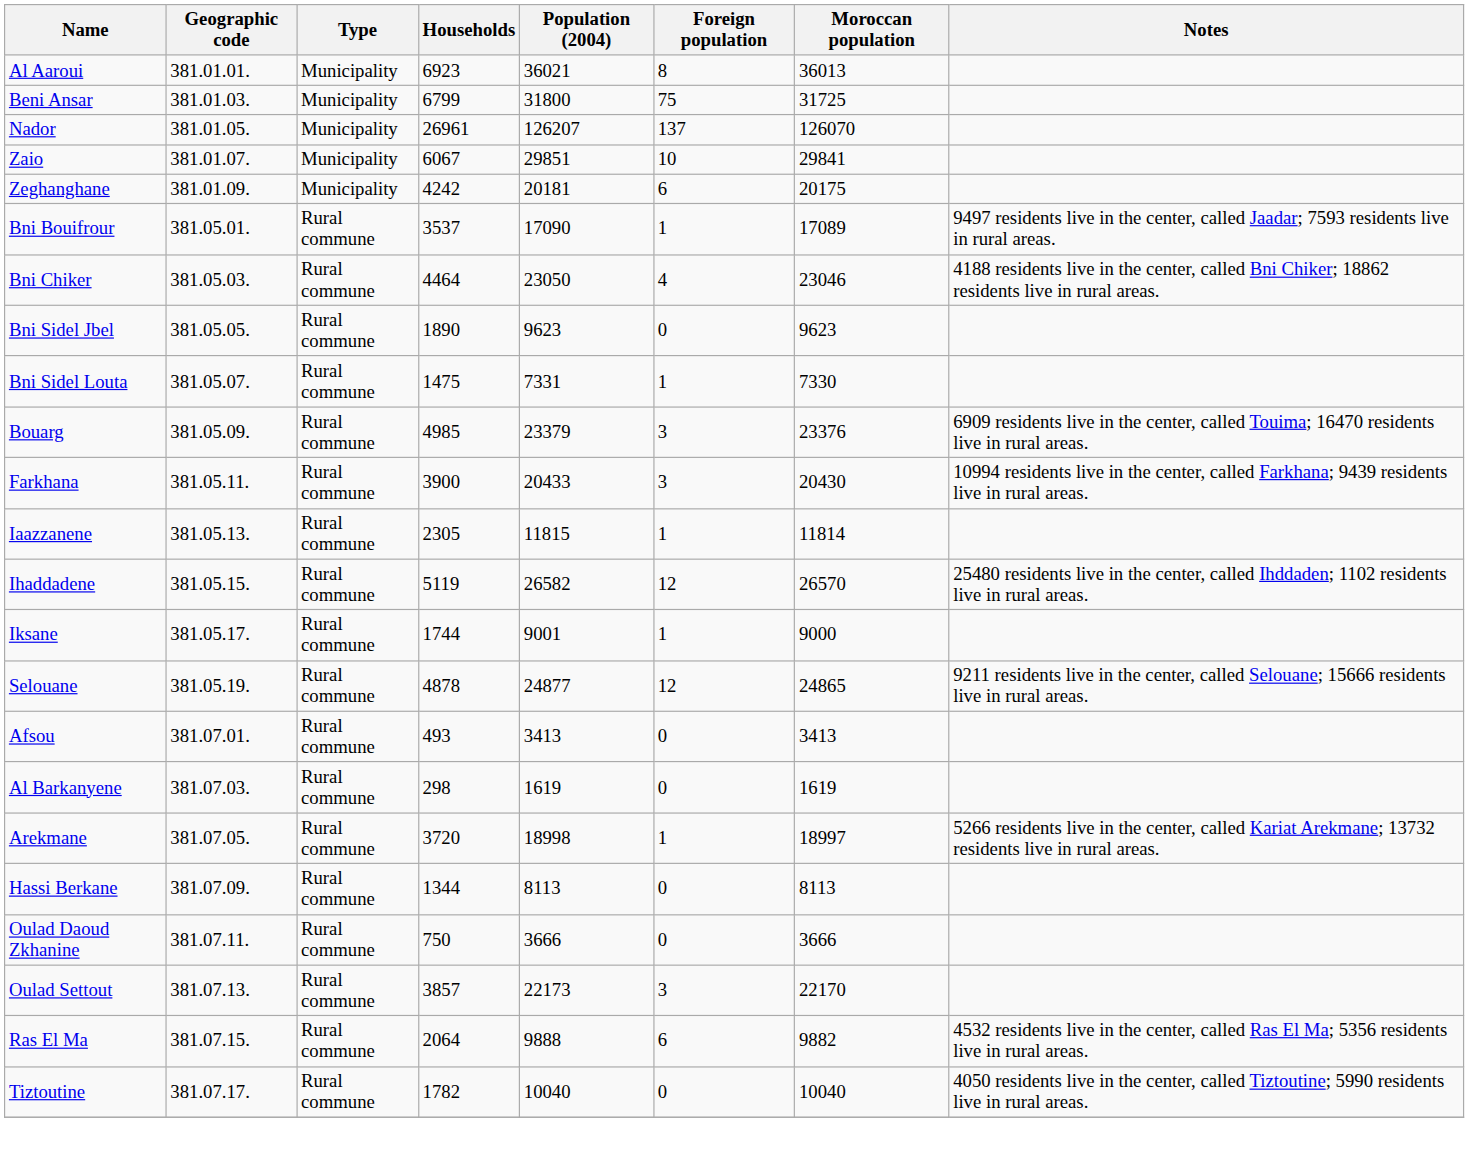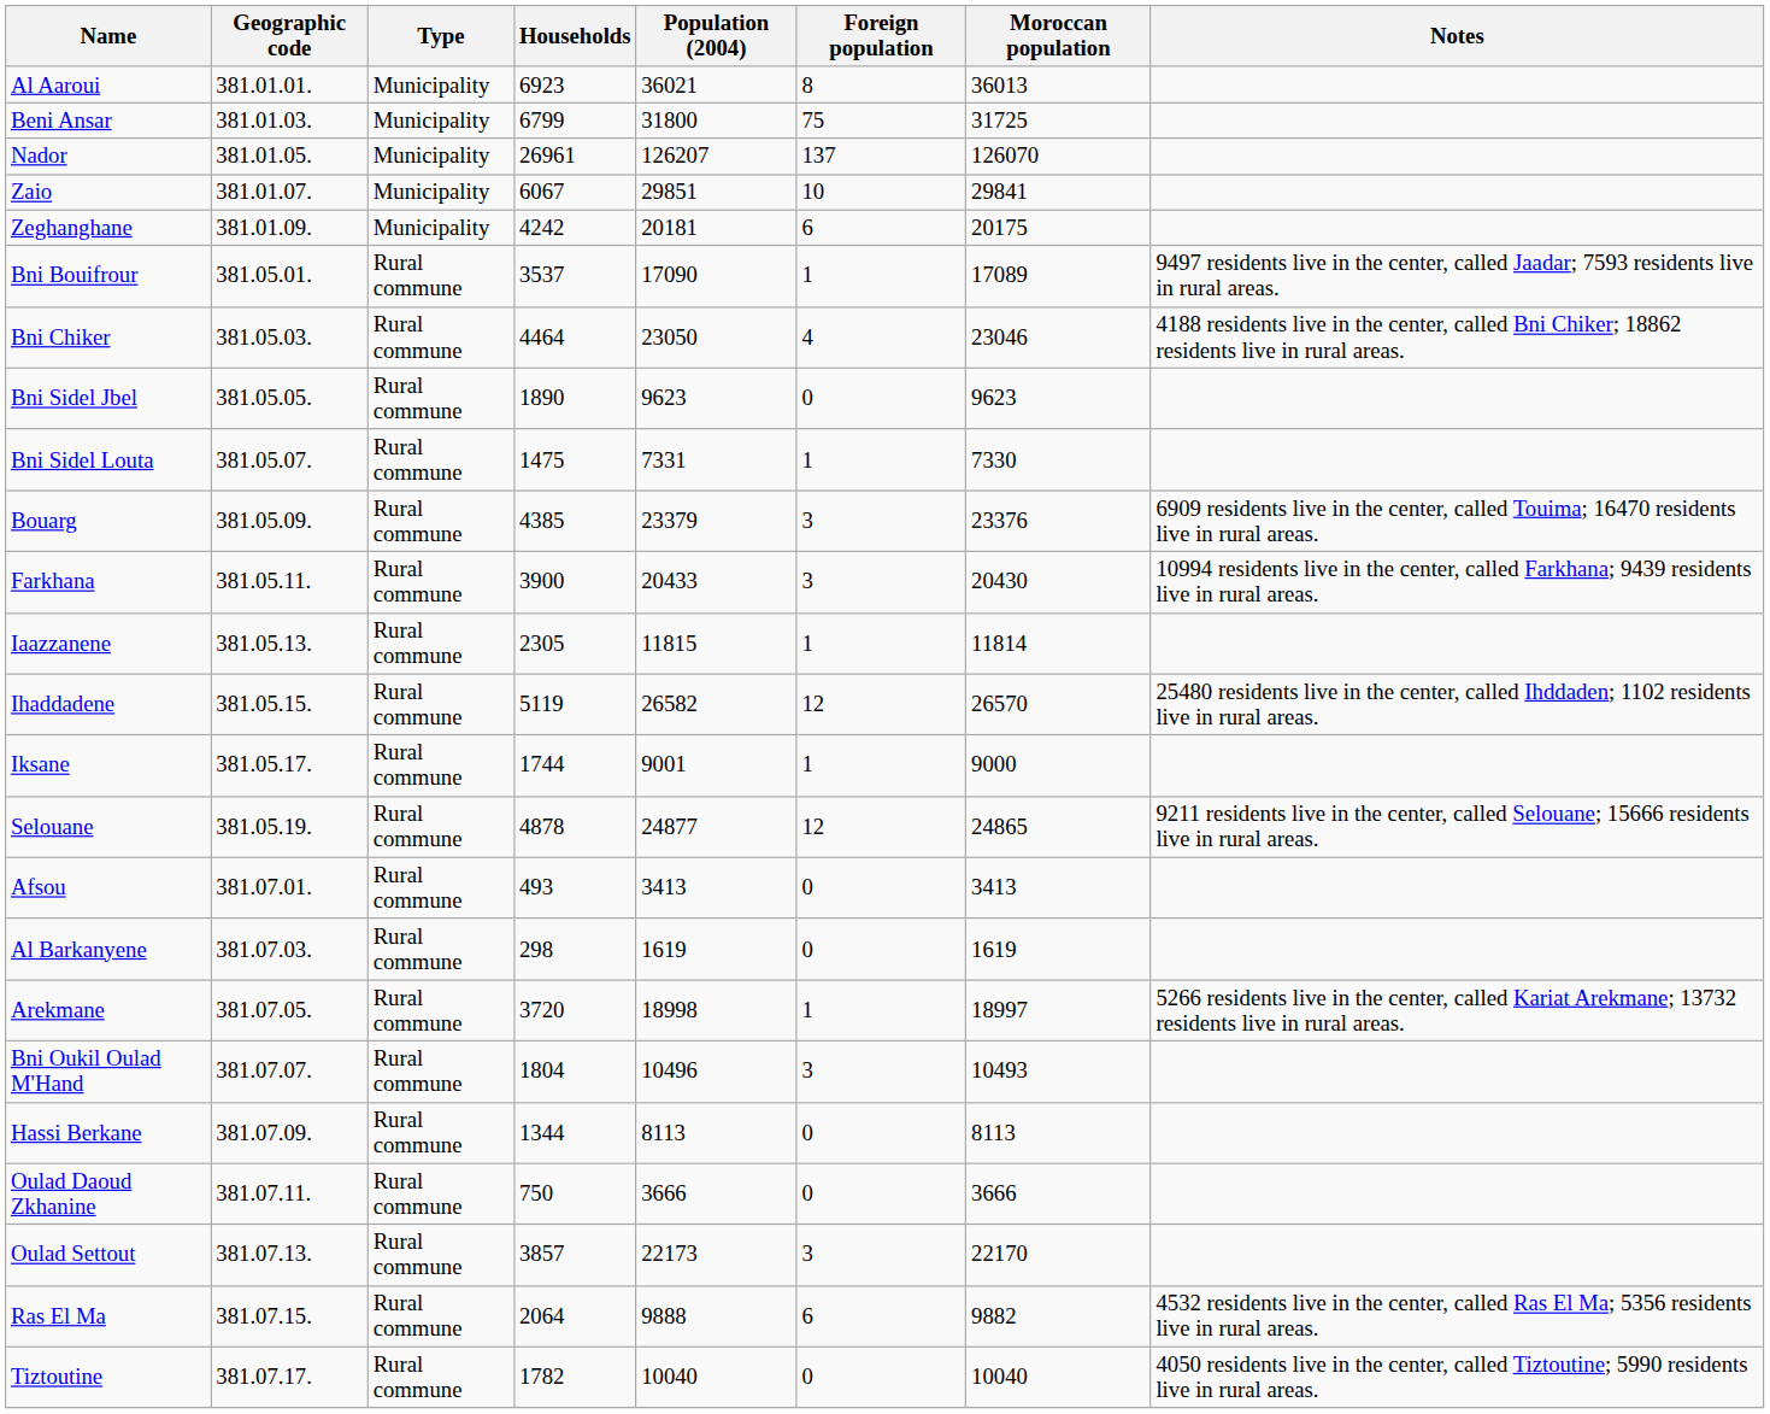 <table class="wikitable sortable">
 <tr>
 <th>Name</th>
 <th>Geographic code</th>
 <th>Type</th>
 <th>Households</th>
 <th>Population (2004)</th>
 <th>Foreign population</th>
 <th>Moroccan population</th>
 <th>Notes</th>
 </tr>
 <tr>
 <td><a href='#'>Al Aaroui</a></td>
 <td>381.01.01.</td>
 <td>Municipality</td>
 <td>6923</td>
 <td>36021</td>
 <td>8</td>
 <td>36013</td>
 <td></td>
 </tr>
 <tr>
 <td><a href='#'>Beni Ansar</a></td>
 <td>381.01.03.</td>
 <td>Municipality</td>
 <td>6799</td>
 <td>31800</td>
 <td>75</td>
 <td>31725</td>
 <td></td>
 </tr>
 <tr>
 <td><a href='#'>Nador</a></td>
 <td>381.01.05.</td>
 <td>Municipality</td>
 <td>26961</td>
 <td>126207</td>
 <td>137</td>
 <td>126070</td>
 <td></td>
 </tr>
 <tr>
 <td><a href='#'>Zaio</a></td>
 <td>381.01.07.</td>
 <td>Municipality</td>
 <td>6067</td>
 <td>29851</td>
 <td>10</td>
 <td>29841</td>
 <td></td>
 </tr>
 <tr>
 <td><a href='#'>Zeghanghane</a></td>
 <td>381.01.09.</td>
 <td>Municipality</td>
 <td>4242</td>
 <td>20181</td>
 <td>6</td>
 <td>20175</td>
 <td></td>
 </tr>
 <tr>
 <td><a href='#'>Bni Bouifrour</a></td>
 <td>381.05.01.</td>
 <td>Rural commune</td>
 <td>3537</td>
 <td>17090</td>
 <td>1</td>
 <td>17089</td>
 <td>9497 residents live in the center, called <a href='#'>Jaadar</a>; 7593 residents live in rural areas.</td>
 </tr>
 <tr>
 <td><a href='#'>Bni Chiker</a></td>
 <td>381.05.03.</td>
 <td>Rural commune</td>
 <td>4464</td>
 <td>23050</td>
 <td>4</td>
 <td>23046</td>
 <td>4188 residents live in the center, called <a href='#'>Bni Chiker</a>; 18862 residents live in rural areas.</td>
 </tr>
 <tr>
 <td><a href='#'>Bni Sidel Jbel</a></td>
 <td>381.05.05.</td>
 <td>Rural commune</td>
 <td>1890</td>
 <td>9623</td>
 <td>0</td>
 <td>9623</td>
 <td></td>
 </tr>
 <tr>
 <td><a href='#'>Bni Sidel Louta</a></td>
 <td>381.05.07.</td>
 <td>Rural commune</td>
 <td>1475</td>
 <td>7331</td>
 <td>1</td>
 <td>7330</td>
 <td></td>
 </tr>
 <tr>
 <td><a href='#'>Bouarg</a></td>
 <td>381.05.09.</td>
 <td>Rural commune</td>
-<td>4985</td>
+<td>4385</td>
 <td>23379</td>
 <td>3</td>
 <td>23376</td>
 <td>6909 residents live in the center, called <a href='#'>Touima</a>; 16470 residents live in rural areas.</td>
 </tr>
 <tr>
 <td><a href='#'>Farkhana</a></td>
 <td>381.05.11.</td>
 <td>Rural commune</td>
 <td>3900</td>
 <td>20433</td>
 <td>3</td>
 <td>20430</td>
 <td>10994 residents live in the center, called <a href='#'>Farkhana</a>; 9439 residents live in rural areas.</td>
 </tr>
 <tr>
 <td><a href='#'>Iaazzanene</a></td>
 <td>381.05.13.</td>
 <td>Rural commune</td>
 <td>2305</td>
 <td>11815</td>
 <td>1</td>
 <td>11814</td>
 <td></td>
 </tr>
 <tr>
 <td><a href='#'>Ihaddadene</a></td>
 <td>381.05.15.</td>
 <td>Rural commune</td>
 <td>5119</td>
 <td>26582</td>
 <td>12</td>
 <td>26570</td>
 <td>25480 residents live in the center, called <a href='#'>Ihddaden</a>; 1102 residents live in rural areas.</td>
 </tr>
 <tr>
 <td><a href='#'>Iksane</a></td>
 <td>381.05.17.</td>
 <td>Rural commune</td>
 <td>1744</td>
 <td>9001</td>
 <td>1</td>
 <td>9000</td>
 <td></td>
 </tr>
 <tr>
 <td><a href='#'>Selouane</a></td>
 <td>381.05.19.</td>
 <td>Rural commune</td>
 <td>4878</td>
 <td>24877</td>
 <td>12</td>
 <td>24865</td>
 <td>9211 residents live in the center, called <a href='#'>Selouane</a>; 15666 residents live in rural areas.</td>
 </tr>
 <tr>
 <td><a href='#'>Afsou</a></td>
 <td>381.07.01.</td>
 <td>Rural commune</td>
 <td>493</td>
 <td>3413</td>
 <td>0</td>
 <td>3413</td>
 <td></td>
 </tr>
 <tr>
 <td><a href='#'>Al Barkanyene</a></td>
 <td>381.07.03.</td>
 <td>Rural commune</td>
 <td>298</td>
 <td>1619</td>
 <td>0</td>
 <td>1619</td>
 <td></td>
 </tr>
 <tr>
 <td><a href='#'>Arekmane</a></td>
 <td>381.07.05.</td>
 <td>Rural commune</td>
 <td>3720</td>
 <td>18998</td>
 <td>1</td>
 <td>18997</td>
 <td>5266 residents live in the center, called <a href='#'>Kariat Arekmane</a>; 13732 residents live in rural areas.</td>
 </tr>
 <tr>
+<td><a href='#'>Bni Oukil Oulad M'Hand</a></td>
+<td>381.07.07.</td>
+<td>Rural commune</td>
+<td>1804</td>
+<td>10496</td>
+<td>3</td>
+<td>10493</td>
+<td></td>
+</tr>
+<tr>
 <td><a href='#'>Hassi Berkane</a></td>
 <td>381.07.09.</td>
 <td>Rural commune</td>
 <td>1344</td>
 <td>8113</td>
 <td>0</td>
 <td>8113</td>
 <td></td>
 </tr>
 <tr>
 <td><a href='#'>Oulad Daoud Zkhanine</a></td>
 <td>381.07.11.</td>
 <td>Rural commune</td>
 <td>750</td>
 <td>3666</td>
 <td>0</td>
 <td>3666</td>
 <td></td>
 </tr>
 <tr>
 <td><a href='#'>Oulad Settout</a></td>
 <td>381.07.13.</td>
 <td>Rural commune</td>
 <td>3857</td>
 <td>22173</td>
 <td>3</td>
 <td>22170</td>
 <td></td>
 </tr>
 <tr>
 <td><a href='#'>Ras El Ma</a></td>
 <td>381.07.15.</td>
 <td>Rural commune</td>
 <td>2064</td>
 <td>9888</td>
 <td>6</td>
 <td>9882</td>
 <td>4532 residents live in the center, called <a href='#'>Ras El Ma</a>; 5356 residents live in rural areas.</td>
 </tr>
 <tr>
 <td><a href='#'>Tiztoutine</a></td>
 <td>381.07.17.</td>
 <td>Rural commune</td>
 <td>1782</td>
 <td>10040</td>
 <td>0</td>
 <td>10040</td>
 <td>4050 residents live in the center, called <a href='#'>Tiztoutine</a>; 5990 residents live in rural areas.</td>
 </tr>
 <tr>
 </tr>
 </table>
